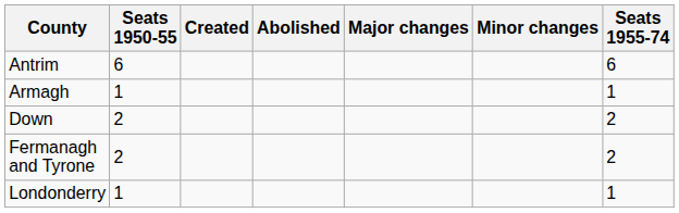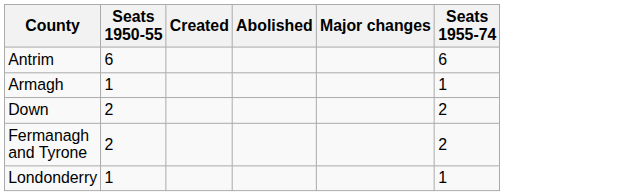 <table class="wikitable">
 <tr>
 <th>County</th>
 <th>Seats<br>1950-55</th>
 <th>Created</th>
 <th>Abolished</th>
 <th>Major changes</th>
-<th>Minor changes</th>
 <th>Seats<br>1955-74</th>
 </tr>
 <tr>
 <td>Antrim</td>
 <td>6</td>
-<td></td>
 <td></td>
 <td></td>
 <td></td>
 <td>6</td>
 </tr>
 <tr>
 <td>Armagh</td>
 <td>1</td>
 <td></td>
 <td></td>
 <td></td>
-<td></td>
 <td>1</td>
 </tr>
 <tr>
 <td>Down</td>
 <td>2</td>
-<td></td>
 <td></td>
 <td></td>
 <td></td>
 <td>2</td>
 </tr>
 <tr>
 <td>Fermanagh<br>and Tyrone</td>
 <td>2</td>
 <td></td>
 <td></td>
 <td></td>
-<td></td>
 <td>2</td>
 </tr>
 <tr>
 <td>Londonderry</td>
 <td>1</td>
 <td></td>
 <td></td>
 <td></td>
-<td></td>
 <td>1</td>
 </tr>
 </table>
